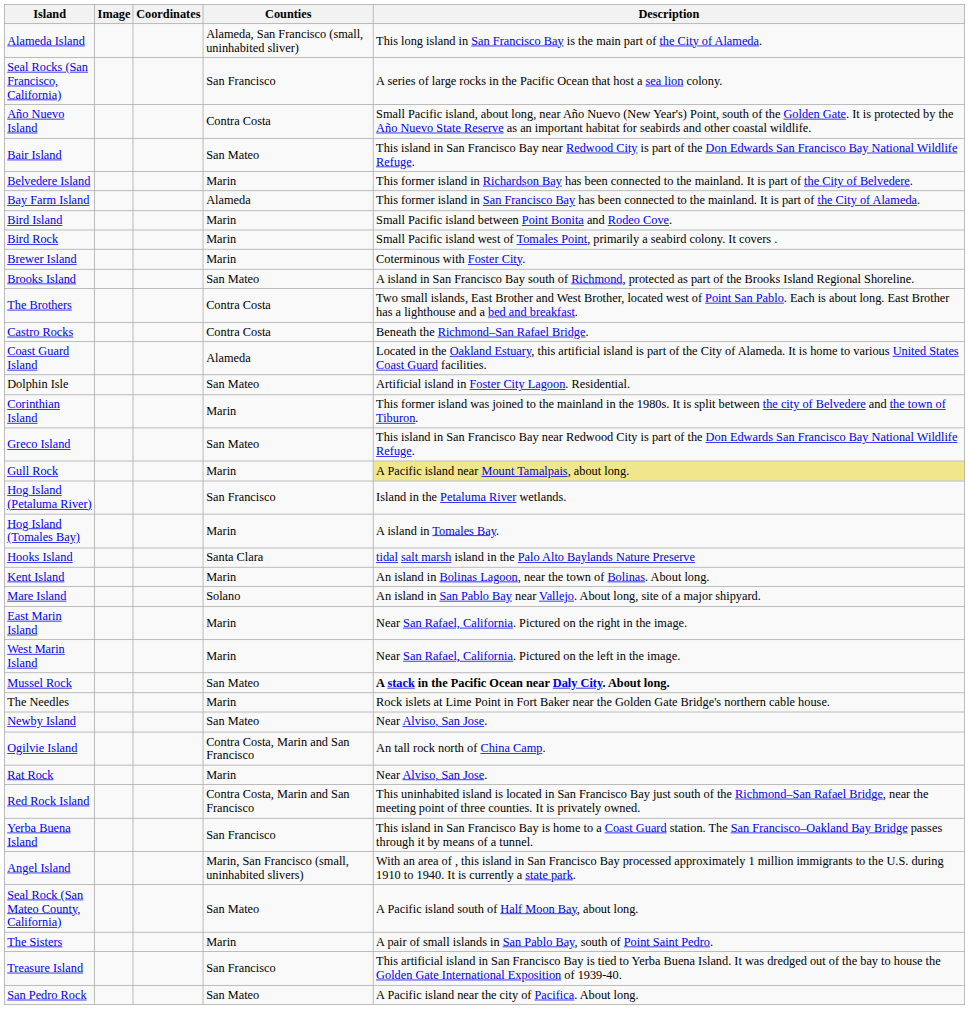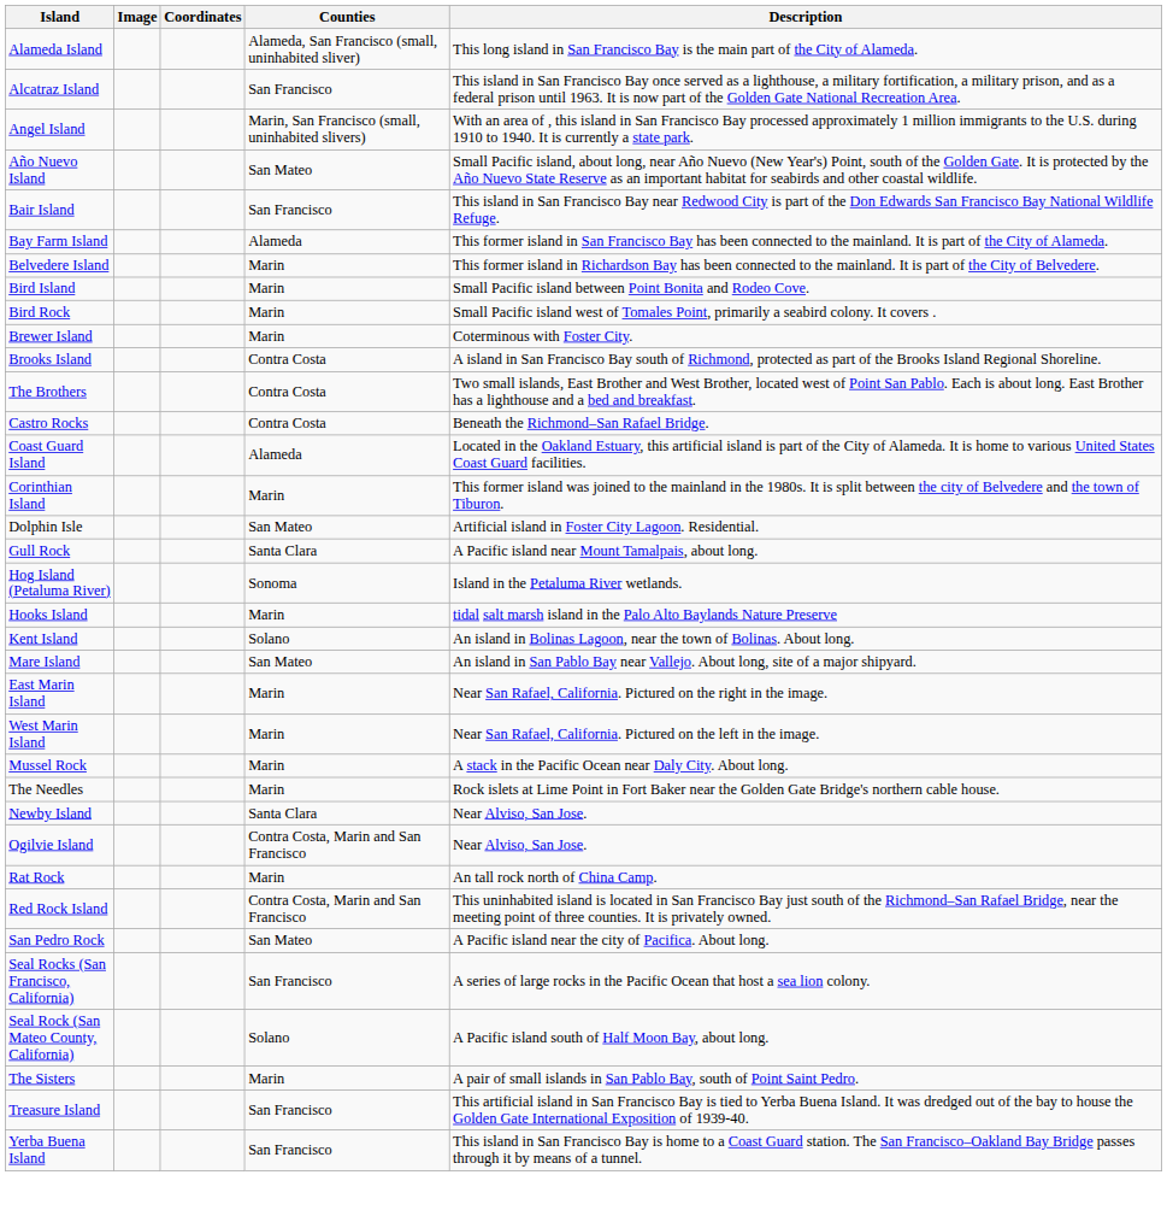 <table class="wikitable sortable">
 <tr>
 <th width=110>Island</th>
 <th>Image</th>
 <th>Coordinates</th>
 <th>Counties</th>
 <th>Description</th>
 </tr>
 <tr>
 <td><a href='#'>Alameda Island</a></td>
 <td></td>
 <td></td>
 <td>Alameda, San Francisco (small, uninhabited sliver) </td>
 <td>This  long island in <a href='#'>San Francisco Bay</a> is the main part of <a href='#'>the City of Alameda</a>.</td>
 </tr>
 <tr>
-<td><a href='#'>Seal Rocks (San Francisco, California)</a></td>
+<td><a href='#'>Alcatraz Island</a></td>
 <td></td>
 <td></td>
 <td>San Francisco</td>
-<td>A series of large rocks in the Pacific Ocean that host a <a href='#'>sea lion</a> colony.</td>
+<td>This  island in San Francisco Bay once served as a lighthouse, a military fortification, a military prison, and as a federal prison until 1963.  It is now part of the <a href='#'>Golden Gate National Recreation Area</a>.</td>
+</tr>
+<tr>
+<td><a href='#'>Angel Island</a></td>
+<td></td>
+<td></td>
+<td>Marin, San Francisco (small, uninhabited slivers) </td>
+<td>With an area of , this island in San Francisco Bay processed approximately 1 million immigrants to the U.S. during 1910 to 1940.  It is currently a <a href='#'>state park</a>.</td>
 </tr>
 <tr>
 <td><a href='#'>Año Nuevo Island</a></td>
 <td></td>
 <td></td>
-<td>Contra Costa</td>
+<td>San Mateo</td>
 <td>Small Pacific island, about  long, near Año Nuevo (New Year's) Point, south of the <a href='#'>Golden Gate</a>. It is protected by the <a href='#'>Año Nuevo State Reserve</a> as an important habitat for seabirds and other coastal wildlife.</td>
 </tr>
 <tr>
 <td><a href='#'>Bair Island</a></td>
 <td></td>
 <td></td>
-<td>San Mateo</td>
+<td>San Francisco</td>
 <td>This  island in San Francisco Bay near <a href='#'>Redwood City</a> is part of the <a href='#'>Don Edwards San Francisco Bay National Wildlife Refuge</a>.</td>
+</tr>
+<tr>
+<td><a href='#'>Bay Farm Island</a></td>
+<td></td>
+<td></td>
+<td>Alameda</td>
+<td>This former island in <a href='#'>San Francisco Bay</a> has been connected to the mainland.  It is part of <a href='#'>the City of Alameda</a>.</td>
 </tr>
 <tr>
 <td><a href='#'>Belvedere Island</a></td>
 <td></td>
 <td></td>
 <td>Marin</td>
 <td>This former island in <a href='#'>Richardson Bay</a> has been connected to the mainland.  It is part of <a href='#'>the City of Belvedere</a>.</td>
-</tr>
-<tr>
-<td><a href='#'>Bay Farm Island</a></td>
-<td></td>
-<td></td>
-<td>Alameda</td>
-<td>This former island in <a href='#'>San Francisco Bay</a> has been connected to the mainland.  It is part of <a href='#'>the City of Alameda</a>.</td>
 </tr>
 <tr>
 <td><a href='#'>Bird Island</a></td>
 <td></td>
 <td></td>
 <td>Marin</td>
 <td>Small Pacific island between <a href='#'>Point Bonita</a> and <a href='#'>Rodeo Cove</a>.</td>
 </tr>
 <tr>
 <td><a href='#'>Bird Rock</a></td>
 <td></td>
 <td></td>
 <td>Marin</td>
 <td>Small Pacific island west of <a href='#'>Tomales Point</a>, primarily a seabird colony. It covers .</td>
 </tr>
 <tr>
 <td><a href='#'>Brewer Island</a></td>
 <td></td>
 <td></td>
 <td>Marin</td>
 <td>Coterminous with <a href='#'>Foster City</a>.</td>
 </tr>
 <tr>
 <td><a href='#'>Brooks Island</a></td>
 <td></td>
 <td></td>
-<td>San Mateo</td>
+<td>Contra Costa</td>
 <td>A  island in San Francisco Bay south of <a href='#'>Richmond</a>, protected as part of the Brooks Island Regional Shoreline.</td>
 </tr>
 <tr>
 <td><a href='#'>The Brothers</a></td>
 <td></td>
 <td></td>
 <td>Contra Costa</td>
 <td>Two small islands, East Brother and West Brother, located west of <a href='#'>Point San Pablo</a>.  Each is about  long. East Brother has a lighthouse and a <a href='#'>bed and breakfast</a>.</td>
 </tr>
 <tr>
 <td><a href='#'>Castro Rocks</a></td>
 <td></td>
 <td></td>
 <td>Contra Costa</td>
 <td>Beneath the <a href='#'>Richmond–San Rafael Bridge</a>.</td>
 </tr>
 <tr>
 <td><a href='#'>Coast Guard Island</a></td>
 <td></td>
 <td></td>
 <td>Alameda</td>
 <td>Located in the <a href='#'>Oakland Estuary</a>, this  artificial island is part of the City of Alameda.  It is home to various <a href='#'>United States Coast Guard</a> facilities.</td>
 </tr>
 <tr>
+<td><a href='#'>Corinthian Island</a></td>
+<td></td>
+<td></td>
+<td>Marin</td>
+<td>This former island was joined to the mainland in the 1980s. It is split between <a href='#'>the city of Belvedere</a> and <a href='#'>the town of Tiburon</a>.</td>
+</tr>
+<tr>
 <td>Dolphin Isle</td>
 <td></td>
 <td></td>
 <td>San Mateo</td>
 <td>Artificial island in <a href='#'>Foster City Lagoon</a>. Residential.</td>
 </tr>
 <tr>
-<td><a href='#'>Corinthian Island</a></td>
-<td></td>
-<td></td>
-<td>Marin</td>
-<td>This former island was joined to the mainland in the 1980s. It is split between <a href='#'>the city of Belvedere</a> and <a href='#'>the town of Tiburon</a>.</td>
-</tr>
-<tr>
-<td><a href='#'>Greco Island</a></td>
-<td></td>
-<td></td>
-<td>San Mateo</td>
-<td>This  island in San Francisco Bay near Redwood City is part of the <a href='#'>Don Edwards San Francisco Bay National Wildlife Refuge</a>.</td>
-</tr>
-<tr>
 <td><a href='#'>Gull Rock</a></td>
 <td></td>
 <td></td>
-<td>Marin</td>
-<td style="background: khaki;">A Pacific island near <a href='#'>Mount Tamalpais</a>, about  long.</td>
+<td>Santa Clara</td>
+<td>A Pacific island near <a href='#'>Mount Tamalpais</a>, about  long.</td>
 </tr>
 <tr>
 <td><a href='#'>Hog Island (Petaluma River)</a></td>
 <td></td>
 <td></td>
-<td>San Francisco</td>
+<td>Sonoma</td>
 <td>Island in the <a href='#'>Petaluma River</a> wetlands.</td>
-</tr>
-<tr>
-<td><a href='#'>Hog Island (Tomales Bay)</a></td>
-<td></td>
-<td></td>
-<td>Marin</td>
-<td>A  island in <a href='#'>Tomales Bay</a>.</td>
 </tr>
 <tr>
 <td><a href='#'>Hooks Island</a></td>
 <td></td>
 <td></td>
-<td>Santa Clara</td>
+<td>Marin</td>
 <td> <a href='#'>tidal</a> <a href='#'>salt marsh</a> island in the <a href='#'>Palo Alto Baylands Nature Preserve</a></td>
 </tr>
 <tr>
 <td><a href='#'>Kent Island</a></td>
 <td></td>
 <td></td>
-<td>Marin</td>
+<td>Solano</td>
 <td>An island in <a href='#'>Bolinas Lagoon</a>, near the town of <a href='#'>Bolinas</a>.  About  long.</td>
 </tr>
 <tr>
 <td><a href='#'>Mare Island</a></td>
 <td></td>
 <td></td>
-<td>Solano</td>
+<td>San Mateo</td>
 <td>An island in <a href='#'>San Pablo Bay</a> near <a href='#'>Vallejo</a>.  About  long, site of a major shipyard.</td>
 </tr>
 <tr>
 <td><a href='#'>East Marin Island</a></td>
 <td></td>
 <td></td>
 <td>Marin</td>
 <td>Near <a href='#'>San Rafael, California</a>. Pictured on the right in the image.</td>
 </tr>
 <tr>
 <td><a href='#'>West Marin Island</a></td>
 <td></td>
 <td></td>
 <td>Marin</td>
 <td>Near <a href='#'>San Rafael, California</a>. Pictured on the left in the image.</td>
 </tr>
 <tr>
 <td><a href='#'>Mussel Rock</a></td>
 <td></td>
 <td></td>
-<td>San Mateo</td>
-<td><strong>A <a href='#'>stack</a> in the Pacific Ocean near <a href='#'>Daly City</a>.  About  long.</strong></td>
+<td>Marin</td>
+<td>A <a href='#'>stack</a> in the Pacific Ocean near <a href='#'>Daly City</a>.  About  long.</td>
 </tr>
 <tr>
 <td>The Needles</td>
 <td></td>
 <td></td>
 <td>Marin</td>
 <td>Rock islets at Lime Point in Fort Baker near the Golden Gate Bridge's northern cable house.</td>
 </tr>
 <tr>
 <td><a href='#'>Newby Island</a></td>
 <td></td>
 <td></td>
-<td>San Mateo</td>
+<td>Santa Clara</td>
 <td>Near <a href='#'>Alviso, San Jose</a>.</td>
 </tr>
 <tr>
 <td><a href='#'>Ogilvie Island</a></td>
 <td></td>
 <td></td>
 <td>Contra Costa, Marin and San Francisco</td>
-<td>An  tall rock north of <a href='#'>China Camp</a>.</td>
+<td>Near <a href='#'>Alviso, San Jose</a>.</td>
 </tr>
 <tr>
 <td><a href='#'>Rat Rock</a></td>
 <td></td>
 <td></td>
 <td>Marin</td>
-<td>Near <a href='#'>Alviso, San Jose</a>.</td>
+<td>An  tall rock north of <a href='#'>China Camp</a>.</td>
 </tr>
 <tr>
 <td><a href='#'>Red Rock Island</a></td>
 <td></td>
 <td></td>
 <td>Contra Costa, Marin and San Francisco</td>
 <td>This uninhabited  island is located in San Francisco Bay just south of the <a href='#'>Richmond–San Rafael Bridge</a>, near the meeting point of three counties. It is privately owned.</td>
 </tr>
 <tr>
-<td><a href='#'>Yerba Buena Island</a></td>
+<td><a href='#'>San Pedro Rock</a></td>
+<td></td>
+<td></td>
+<td>San Mateo</td>
+<td>A Pacific island near the city of <a href='#'>Pacifica</a>.  About  long.</td>
+</tr>
+<tr>
+<td><a href='#'>Seal Rocks (San Francisco, California)</a></td>
 <td></td>
 <td></td>
 <td>San Francisco</td>
-<td>This island in San Francisco Bay is home to a <a href='#'>Coast Guard</a> station. The <a href='#'>San Francisco–Oakland Bay Bridge</a> passes through it by means of a tunnel.</td>
-</tr>
-<tr>
-<td><a href='#'>Angel Island</a></td>
-<td></td>
-<td></td>
-<td>Marin, San Francisco (small, uninhabited slivers) </td>
-<td>With an area of , this island in San Francisco Bay processed approximately 1 million immigrants to the U.S. during 1910 to 1940.  It is currently a <a href='#'>state park</a>.</td>
+<td>A series of large rocks in the Pacific Ocean that host a <a href='#'>sea lion</a> colony.</td>
 </tr>
 <tr>
 <td><a href='#'>Seal Rock (San Mateo County, California)</a></td>
 <td></td>
 <td></td>
-<td>San Mateo</td>
+<td>Solano</td>
 <td>A Pacific island south of <a href='#'>Half Moon Bay</a>, about  long.</td>
 </tr>
 <tr>
 <td><a href='#'>The Sisters</a></td>
 <td></td>
 <td></td>
 <td>Marin</td>
 <td>A pair of small islands in <a href='#'>San Pablo Bay</a>,  south of <a href='#'>Point Saint Pedro</a>.</td>
 </tr>
 <tr>
 <td><a href='#'>Treasure Island</a></td>
 <td></td>
 <td></td>
 <td>San Francisco</td>
 <td>This  artificial island in San Francisco Bay is tied to Yerba Buena Island. It was dredged out of the bay to house the <a href='#'>Golden Gate International Exposition</a> of 1939-40.</td>
 </tr>
 <tr>
-<td><a href='#'>San Pedro Rock</a></td>
+<td><a href='#'>Yerba Buena Island</a></td>
 <td></td>
 <td></td>
-<td>San Mateo</td>
-<td>A Pacific island near the city of <a href='#'>Pacifica</a>.  About  long.</td>
+<td>San Francisco</td>
+<td>This island in San Francisco Bay is home to a <a href='#'>Coast Guard</a> station. The <a href='#'>San Francisco–Oakland Bay Bridge</a> passes through it by means of a tunnel.</td>
 </tr>
 </table>
